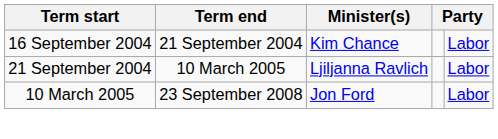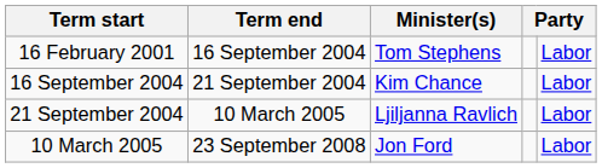 <table class="wikitable">
 <tr>
 <th>Term start</th>
 <th>Term end</th>
 <th>Minister(s)</th>
 <th colspan="2">Party</th>
+</tr>
+<tr>
+<td align=center>16 February 2001</td>
+<td align=center>16 September 2004</td>
+<td><a href='#'>Tom Stephens</a></td>
+<td> </td>
+<td><a href='#'>Labor</a></td>
 </tr>
 <tr>
 <td align=center>16 September 2004</td>
 <td align=center>21 September 2004</td>
 <td><a href='#'>Kim Chance</a></td>
 <td> </td>
 <td><a href='#'>Labor</a></td>
 </tr>
 <tr>
 <td align=center>21 September 2004</td>
 <td align=center>10 March 2005</td>
 <td><a href='#'>Ljiljanna Ravlich</a></td>
 <td> </td>
 <td><a href='#'>Labor</a></td>
 </tr>
 <tr>
 <td align=center>10 March 2005</td>
 <td align=center>23 September 2008</td>
 <td><a href='#'>Jon Ford</a></td>
 <td> </td>
 <td><a href='#'>Labor</a></td>
 </tr>
 </table>
